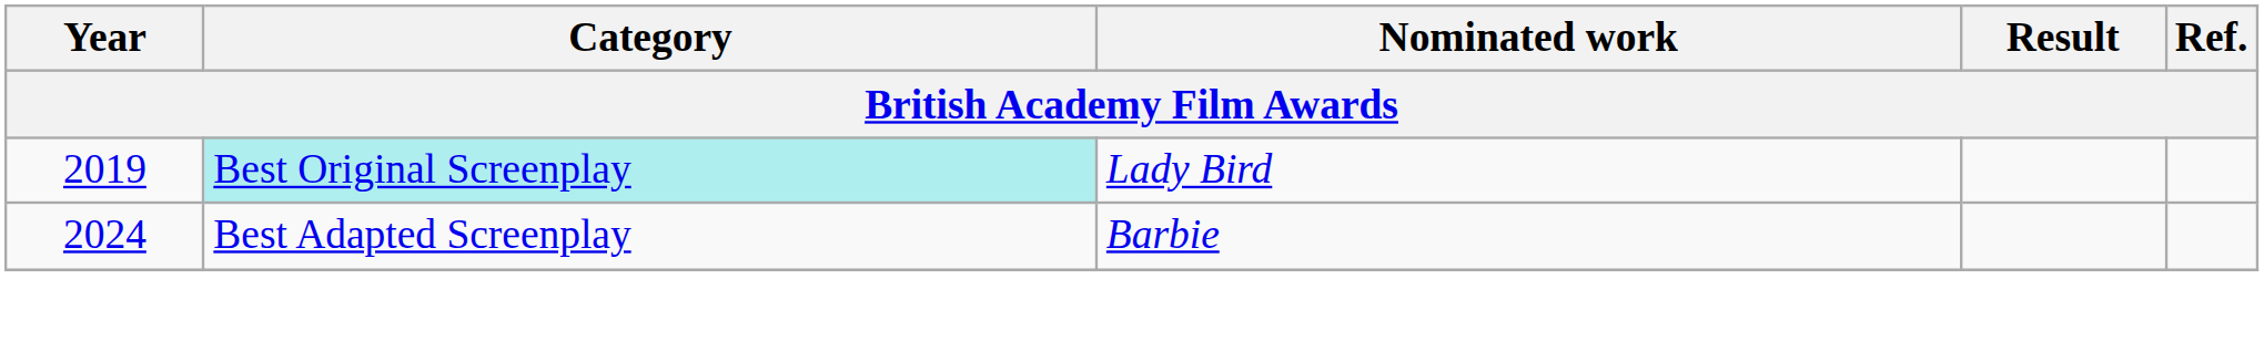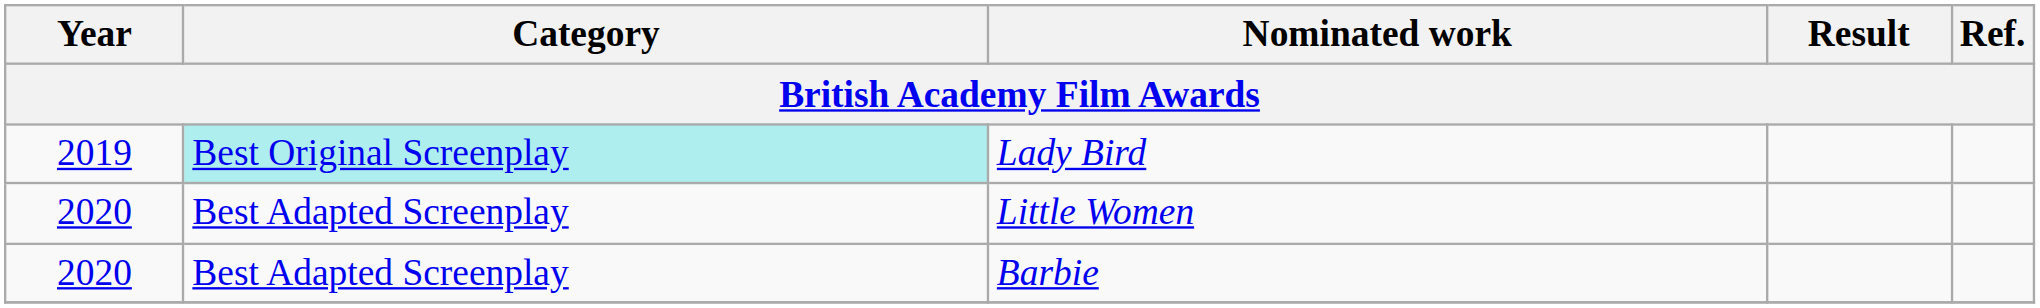 <table class=wikitable>
 <tr>
 <th scope="col" style="width:5em;">Year</th>
 <th scope="col" style="width:26em;">Category</th>
 <th scope="col" style="width:25em;">Nominated work</th>
 <th scope="col" style="width:5em;">Result</th>
 <th>Ref.</th>
 </tr>
 <tr>
 <th colspan=5><a href='#'>British Academy Film Awards</a></th>
 </tr>
 <tr>
 <td style="text-align:center;"><a href='#'>2019</a></td>
 <td style="background: paleturquoise;"><a href='#'>Best Original Screenplay</a></td>
 <td><em><a href='#'>Lady Bird</a></em></td>
 <td></td>
 <td style="text-align:center;"></td>
 </tr>
 <tr>
-<td style="text-align:center;"><a href='#'>2024</a></td>
+<td style="text-align:center;"><a href='#'>2020</a></td>
+<td><a href='#'>Best Adapted Screenplay</a></td>
+<td><em><a href='#'>Little Women</a></em></td>
+<td></td>
+<td style="text-align:center;"></td>
+</tr>
+<tr>
+<td style="text-align:center;"><a href='#'>2020</a></td>
 <td><a href='#'>Best Adapted Screenplay</a></td>
 <td><em><a href='#'>Barbie</a></em></td>
 <td></td>
 <td align="center"></td>
 </tr>
 <tr>
 </tr>
 </table>
